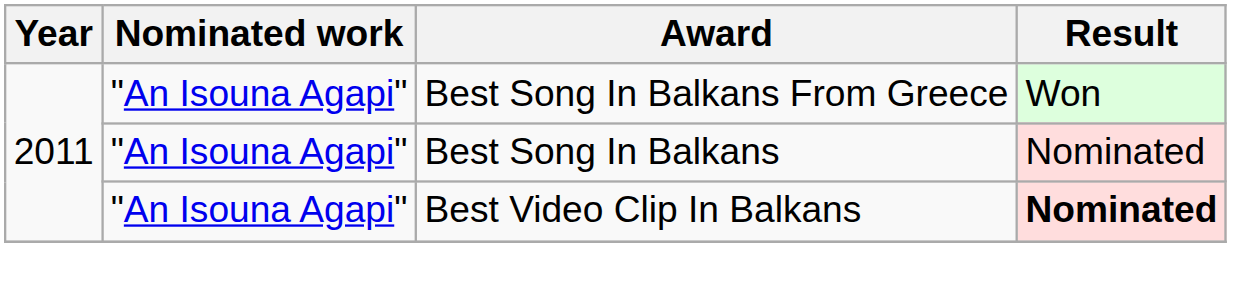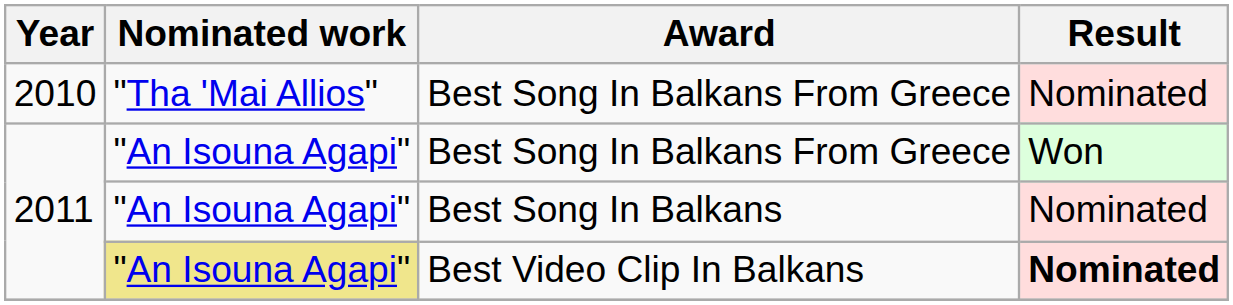 <table class="wikitable">
 <tr>
 <th>Year</th>
 <th>Nominated work</th>
 <th>Award</th>
 <th>Result</th>
+</tr>
+<tr>
+<td>2010</td>
+<td>"<a href='#'>Tha 'Mai Allios</a>"</td>
+<td>Best Song In Balkans From Greece</td>
+<td style="background: #ffdddd">Nominated</td>
 </tr>
 <tr>
 <td rowspan="3">2011</td>
 <td>"<a href='#'>An Isouna Agapi</a>"</td>
 <td>Best Song In Balkans From Greece</td>
 <td style="background: #ddffdd">Won</td>
 </tr>
 <tr>
 <td>"<a href='#'>An Isouna Agapi</a>"</td>
 <td>Best Song In Balkans</td>
 <td style="background: #ffdddd">Nominated</td>
 </tr>
 <tr>
-<td>"<a href='#'>An Isouna Agapi</a>"</td>
+<td style="background: khaki;">"<a href='#'>An Isouna Agapi</a>"</td>
 <td>Best Video Clip In Balkans</td>
 <td style="background: #ffdddd"><strong>Nominated</strong></td>
 </tr>
 <tr>
 </tr>
 </table>
